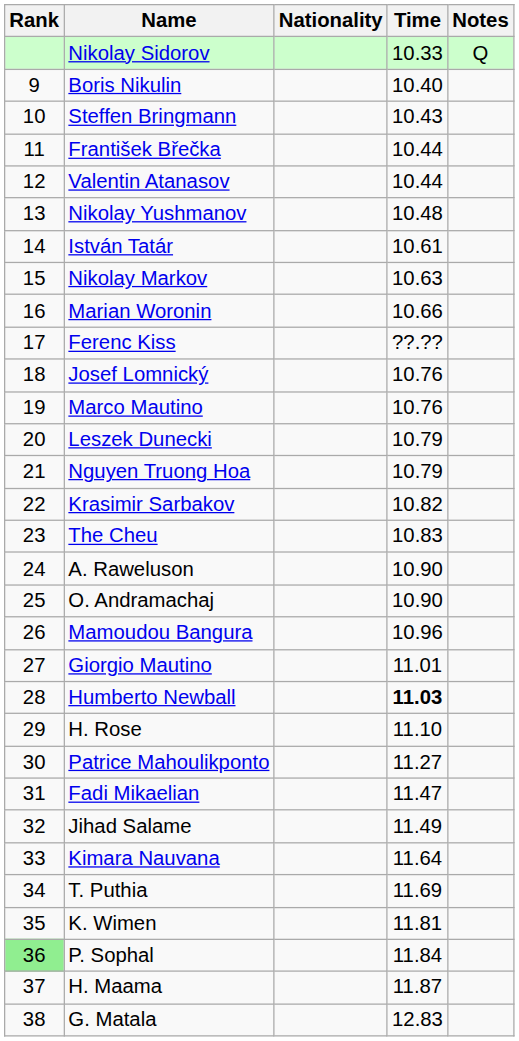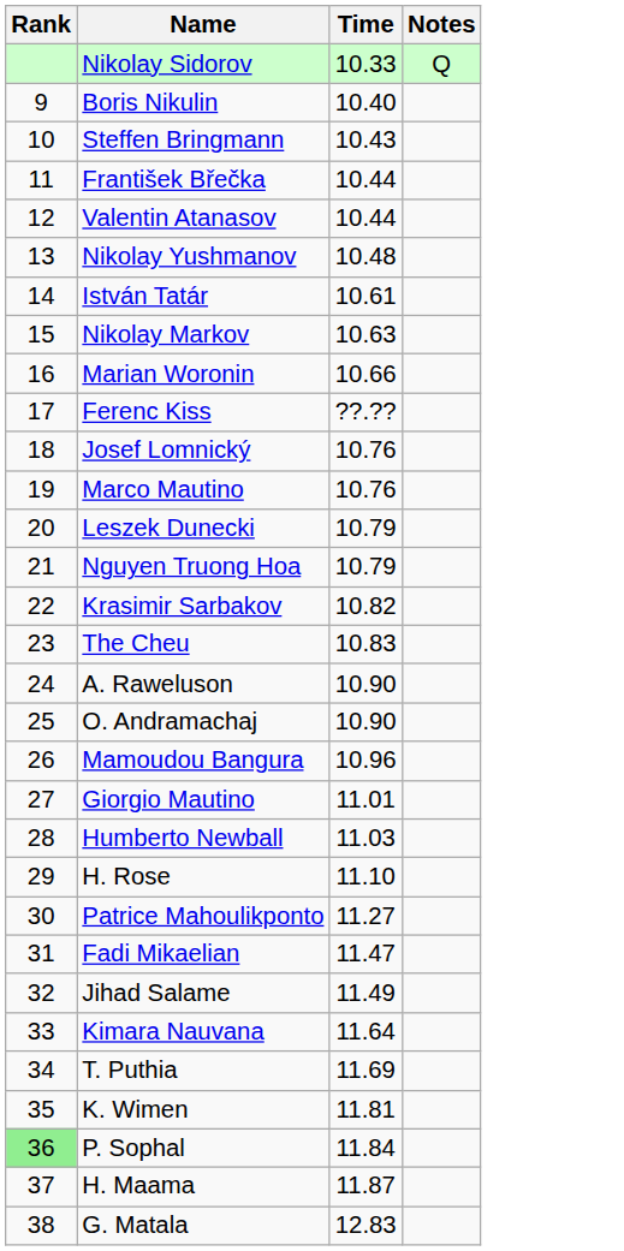 <table class="wikitable sortable" style="text-align:center">
 <tr>
 <th>Rank</th>
 <th>Name</th>
-<th>Nationality</th>
 <th>Time</th>
 <th>Notes</th>
 </tr>
 <tr bgcolor=ccffcc>
 <td></td>
 <td align="left"><a href='#'>Nikolay Sidorov</a></td>
-<td align=left></td>
 <td>10.33</td>
 <td>Q</td>
 </tr>
 <tr>
 <td>9</td>
 <td align="left"><a href='#'>Boris Nikulin</a></td>
-<td align=left></td>
 <td>10.40</td>
 <td></td>
 </tr>
 <tr>
 <td>10</td>
 <td align="left"><a href='#'>Steffen Bringmann</a></td>
-<td align=left></td>
 <td>10.43</td>
 <td></td>
 </tr>
 <tr>
 <td>11</td>
 <td align="left"><a href='#'>František Břečka</a></td>
-<td align=left></td>
 <td>10.44</td>
 <td></td>
 </tr>
 <tr>
 <td>12</td>
 <td align="left"><a href='#'>Valentin Atanasov</a></td>
-<td align=left></td>
 <td>10.44</td>
 <td></td>
 </tr>
 <tr>
 <td>13</td>
 <td align="left"><a href='#'>Nikolay Yushmanov</a></td>
-<td align=left></td>
 <td>10.48</td>
 <td></td>
 </tr>
 <tr>
 <td>14</td>
 <td align="left"><a href='#'>István Tatár</a></td>
-<td align=left></td>
 <td>10.61</td>
 <td></td>
 </tr>
 <tr>
 <td>15</td>
 <td align="left"><a href='#'>Nikolay Markov</a></td>
-<td align=left></td>
 <td>10.63</td>
 <td></td>
 </tr>
 <tr>
 <td>16</td>
 <td align="left"><a href='#'>Marian Woronin</a></td>
-<td align=left></td>
 <td>10.66</td>
 <td></td>
 </tr>
 <tr>
 <td>17</td>
 <td align="left"><a href='#'>Ferenc Kiss</a></td>
-<td align=left></td>
 <td>??.??</td>
 <td></td>
 </tr>
 <tr>
 <td>18</td>
 <td align="left"><a href='#'>Josef Lomnický</a></td>
-<td align=left></td>
 <td>10.76</td>
 <td></td>
 </tr>
 <tr>
 <td>19</td>
 <td align="left"><a href='#'>Marco Mautino</a></td>
-<td align=left></td>
 <td>10.76</td>
 <td></td>
 </tr>
 <tr>
 <td>20</td>
 <td align="left"><a href='#'>Leszek Dunecki</a></td>
-<td align=left></td>
 <td>10.79</td>
 <td></td>
 </tr>
 <tr>
 <td>21</td>
 <td align="left"><a href='#'>Nguyen Truong Hoa</a></td>
-<td align=left></td>
 <td>10.79</td>
 <td></td>
 </tr>
 <tr>
 <td>22</td>
 <td align="left"><a href='#'>Krasimir Sarbakov</a></td>
-<td align=left></td>
 <td>10.82</td>
 <td></td>
 </tr>
 <tr>
 <td>23</td>
 <td align="left"><a href='#'>The Cheu</a></td>
-<td align=left></td>
 <td>10.83</td>
 <td></td>
 </tr>
 <tr>
 <td>24</td>
 <td align="left">A. Raweluson</td>
-<td align=left></td>
 <td>10.90</td>
 <td></td>
 </tr>
 <tr>
 <td>25</td>
 <td align="left">O. Andramachaj</td>
-<td align=left></td>
 <td>10.90</td>
 <td></td>
 </tr>
 <tr>
 <td>26</td>
 <td align="left"><a href='#'>Mamoudou Bangura</a></td>
-<td align=left></td>
 <td>10.96</td>
 <td></td>
 </tr>
 <tr>
 <td>27</td>
 <td align="left"><a href='#'>Giorgio Mautino</a></td>
-<td align=left></td>
 <td>11.01</td>
 <td></td>
 </tr>
 <tr>
 <td>28</td>
 <td align="left"><a href='#'>Humberto Newball</a></td>
-<td align=left></td>
-<td><strong>11.03</strong></td>
+<td>11.03</td>
 <td></td>
 </tr>
 <tr>
 <td>29</td>
 <td align="left">H. Rose</td>
-<td align=left></td>
 <td>11.10</td>
 <td></td>
 </tr>
 <tr>
 <td>30</td>
 <td align="left"><a href='#'>Patrice Mahoulikponto</a></td>
-<td align=left></td>
 <td>11.27</td>
 <td></td>
 </tr>
 <tr>
 <td>31</td>
 <td align="left"><a href='#'>Fadi Mikaelian</a></td>
-<td align=left></td>
 <td>11.47</td>
 <td></td>
 </tr>
 <tr>
 <td>32</td>
 <td align="left">Jihad Salame</td>
-<td align=left></td>
 <td>11.49</td>
 <td></td>
 </tr>
 <tr>
 <td>33</td>
 <td align="left"><a href='#'>Kimara Nauvana</a></td>
-<td align=left></td>
 <td>11.64</td>
 <td></td>
 </tr>
 <tr>
 <td>34</td>
 <td align="left">T. Puthia</td>
-<td align=left></td>
 <td>11.69</td>
 <td></td>
 </tr>
 <tr>
 <td>35</td>
 <td align="left">K. Wimen</td>
-<td align=left></td>
 <td>11.81</td>
 <td></td>
 </tr>
 <tr>
 <td style="background: lightgreen;">36</td>
 <td align="left">P. Sophal</td>
-<td align=left></td>
 <td>11.84</td>
 <td></td>
 </tr>
 <tr>
 <td>37</td>
 <td align="left">H. Maama</td>
-<td align=left></td>
 <td>11.87</td>
 <td></td>
 </tr>
 <tr>
 <td>38</td>
 <td align="left">G. Matala</td>
-<td align=left></td>
 <td>12.83</td>
 <td></td>
 </tr>
 </table>
